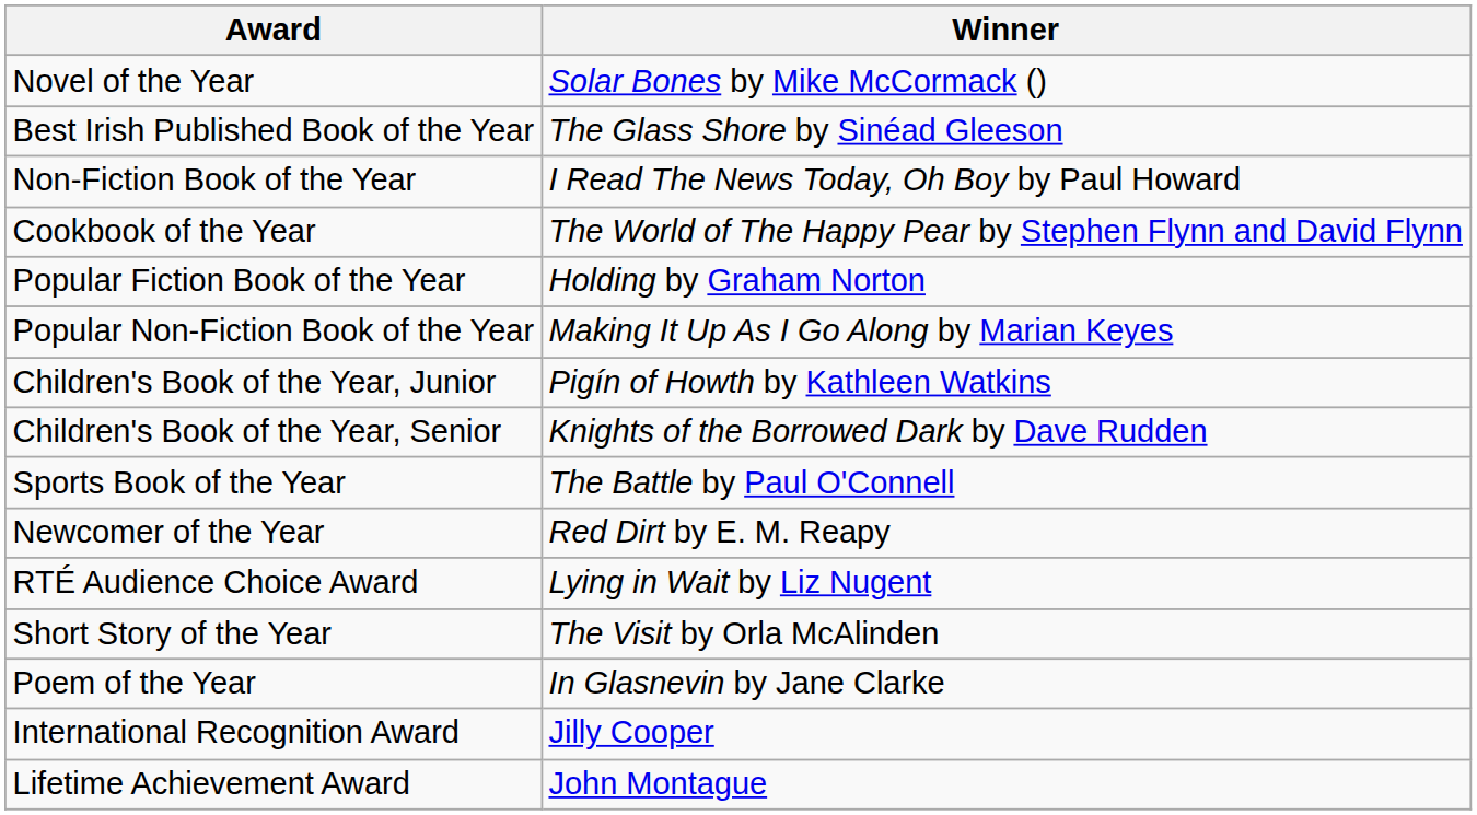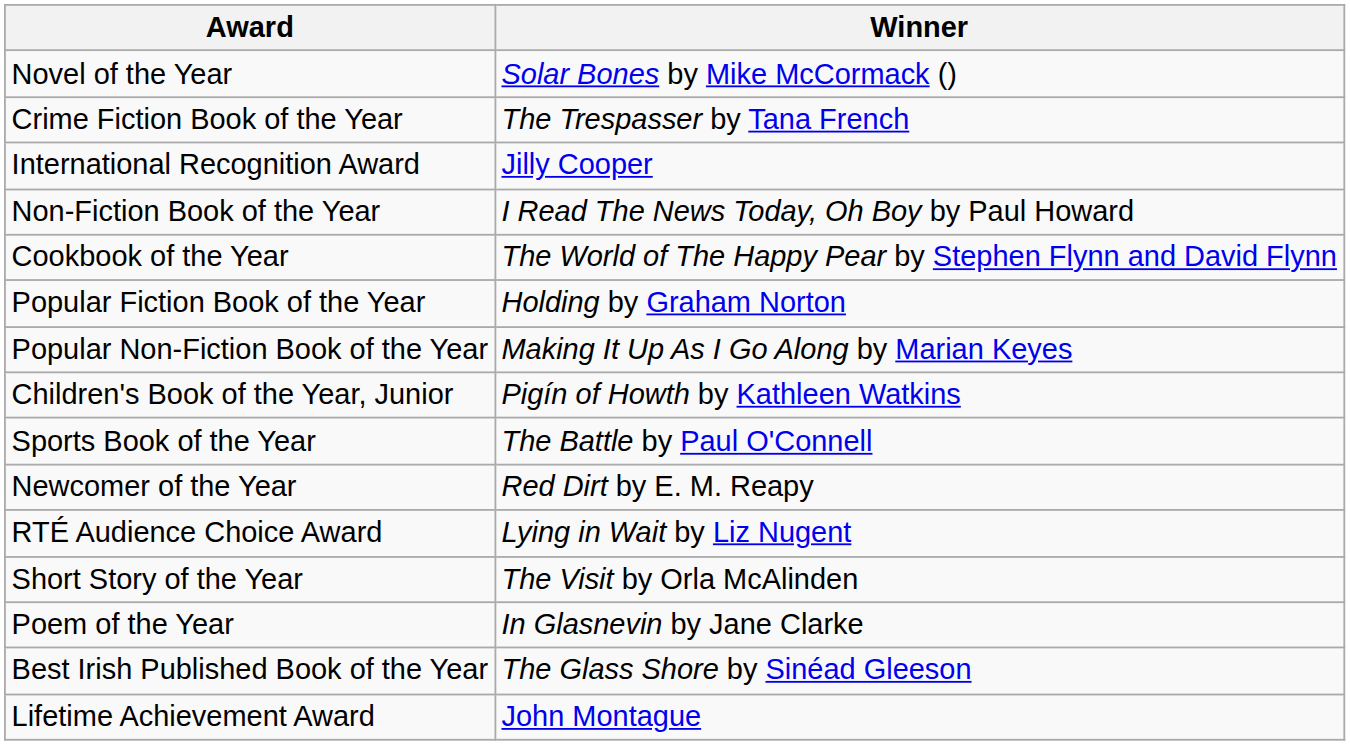 <table class="wikitable">
 <tr>
 <th>Award</th>
 <th>Winner</th>
 </tr>
 <tr>
 <td>Novel of the Year</td>
 <td><em><a href='#'>Solar Bones</a></em> by <a href='#'>Mike McCormack</a> ()</td>
 </tr>
 <tr>
-<td>Best Irish Published Book of the Year</td>
-<td><em>The Glass Shore</em> by <a href='#'>Sinéad Gleeson</a></td>
+<td>Crime Fiction Book of the Year</td>
+<td><em>The Trespasser</em> by <a href='#'>Tana French</a></td>
+</tr>
+<tr>
+<td>International Recognition Award</td>
+<td><a href='#'>Jilly Cooper</a></td>
 </tr>
 <tr>
 <td>Non-Fiction Book of the Year</td>
 <td><em>I Read The News Today, Oh Boy</em> by Paul Howard</td>
 </tr>
 <tr>
 <td>Cookbook of the Year</td>
 <td><em>The World of The Happy Pear</em> by <a href='#'>Stephen Flynn and David Flynn</a></td>
 </tr>
 <tr>
 <td>Popular Fiction Book of the Year</td>
 <td><em>Holding</em> by <a href='#'>Graham Norton</a></td>
 </tr>
 <tr>
 <td>Popular Non-Fiction Book of the Year</td>
 <td><em>Making It Up As I Go Along</em> by <a href='#'>Marian Keyes</a></td>
 </tr>
 <tr>
 <td>Children's Book of the Year, Junior</td>
 <td><em>Pigín of Howth</em> by <a href='#'>Kathleen Watkins</a></td>
 </tr>
 <tr>
-<td>Children's Book of the Year, Senior</td>
-<td><em>Knights of the Borrowed Dark</em> by <a href='#'>Dave Rudden</a></td>
-</tr>
-<tr>
 <td>Sports Book of the Year</td>
 <td><em>The Battle</em> by <a href='#'>Paul O'Connell</a></td>
 </tr>
 <tr>
 <td>Newcomer of the Year</td>
 <td><em>Red Dirt</em> by E. M. Reapy</td>
 </tr>
 <tr>
 <td>RTÉ Audience Choice Award</td>
 <td><em>Lying in Wait</em> by <a href='#'>Liz Nugent</a></td>
 </tr>
 <tr>
 <td>Short Story of the Year</td>
 <td><em>The Visit</em> by Orla McAlinden</td>
 </tr>
 <tr>
 <td>Poem of the Year</td>
 <td><em>In Glasnevin</em> by Jane Clarke</td>
 </tr>
 <tr>
-<td>International Recognition Award</td>
-<td><a href='#'>Jilly Cooper</a></td>
+<td>Best Irish Published Book of the Year</td>
+<td><em>The Glass Shore</em> by <a href='#'>Sinéad Gleeson</a></td>
 </tr>
 <tr>
 <td>Lifetime Achievement Award</td>
 <td><a href='#'>John Montague</a></td>
 </tr>
 </table>
